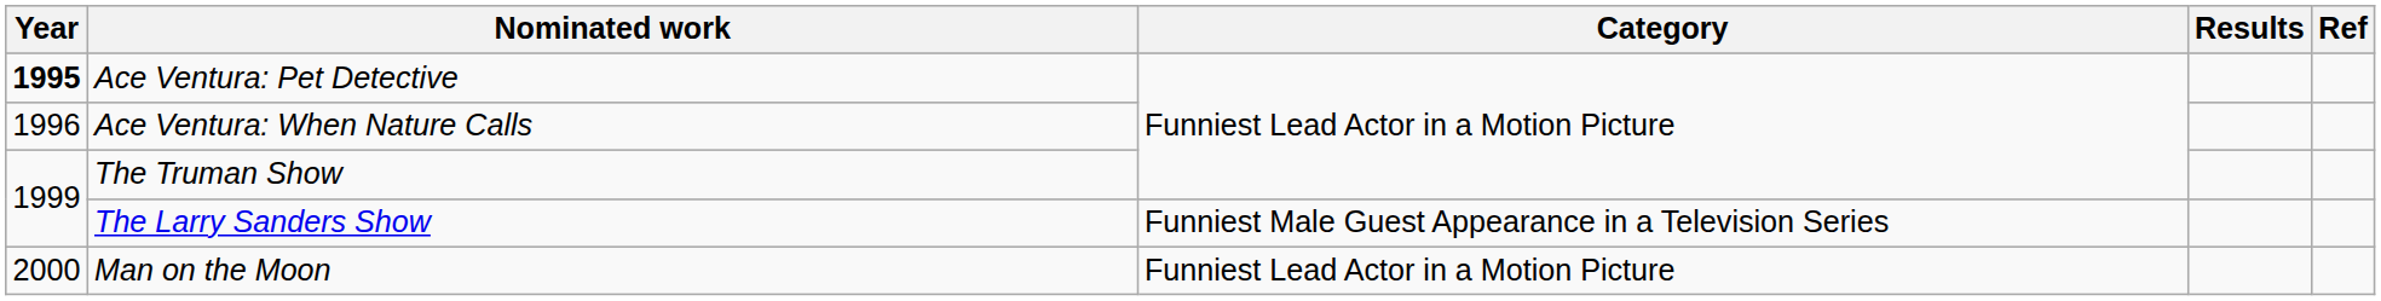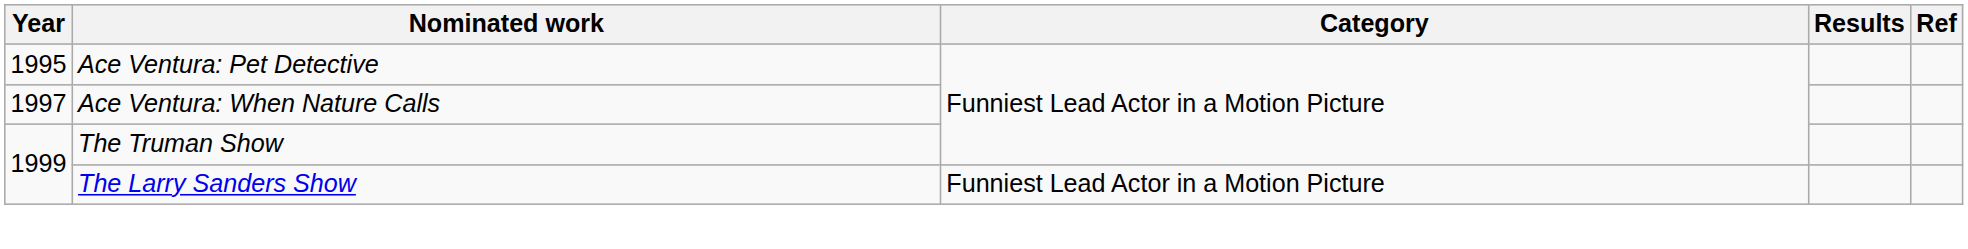 <table class="wikitable">
 <tr>
 <th scope="col" style="width:1em;">Year</th>
 <th scope="col" style="width:35em;">Nominated work</th>
 <th scope="col" style="width:35em;">Category</th>
 <th scope="col" style="width:1em;">Results</th>
 <th scope="col" style="width:1em;">Ref</th>
 </tr>
 <tr>
-<td><strong>1995</strong></td>
+<td>1995</td>
 <td><em>Ace Ventura: Pet Detective</em></td>
 <td rowspan="3">Funniest Lead Actor in a Motion Picture</td>
 <td></td>
 <td></td>
 </tr>
 <tr>
-<td>1996</td>
+<td>1997</td>
 <td><em>Ace Ventura: When Nature Calls</em></td>
 <td></td>
 <td></td>
 </tr>
 <tr>
 <td rowspan="2">1999</td>
 <td><em>The Truman Show</em></td>
 <td></td>
 <td></td>
 </tr>
 <tr>
 <td><em><a href='#'>The Larry Sanders Show</a></em></td>
-<td>Funniest Male Guest Appearance in a Television Series</td>
-<td></td>
-<td></td>
-</tr>
-<tr>
-<td>2000</td>
-<td><em>Man on the Moon</em></td>
 <td>Funniest Lead Actor in a Motion Picture</td>
 <td></td>
 <td></td>
 </tr>
 </table>
